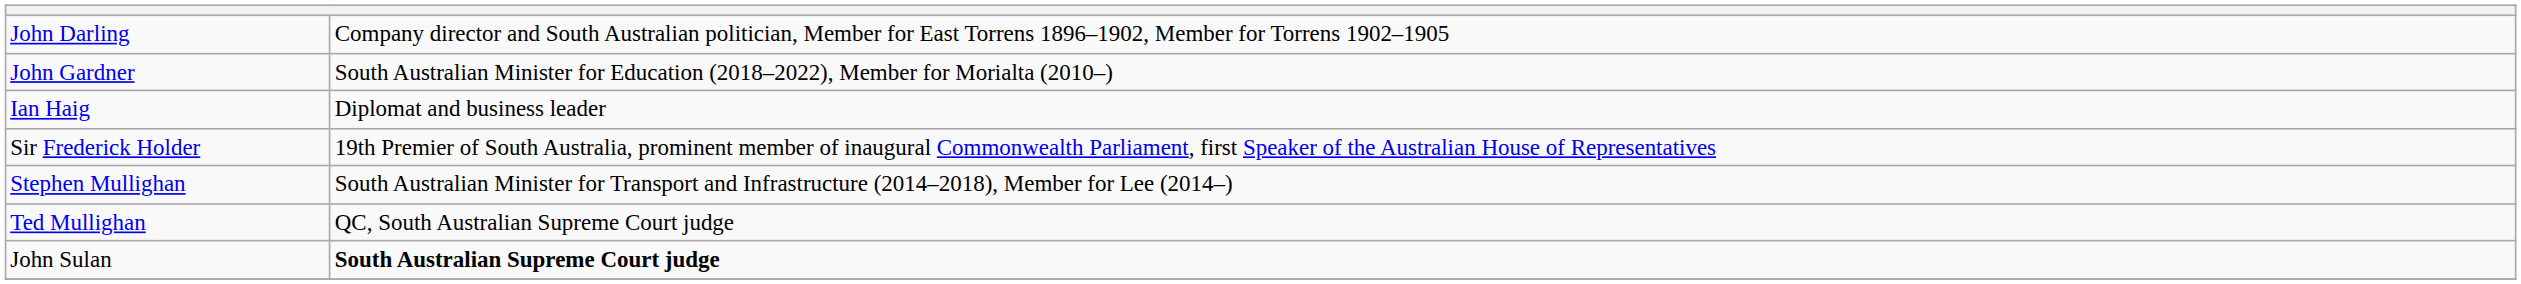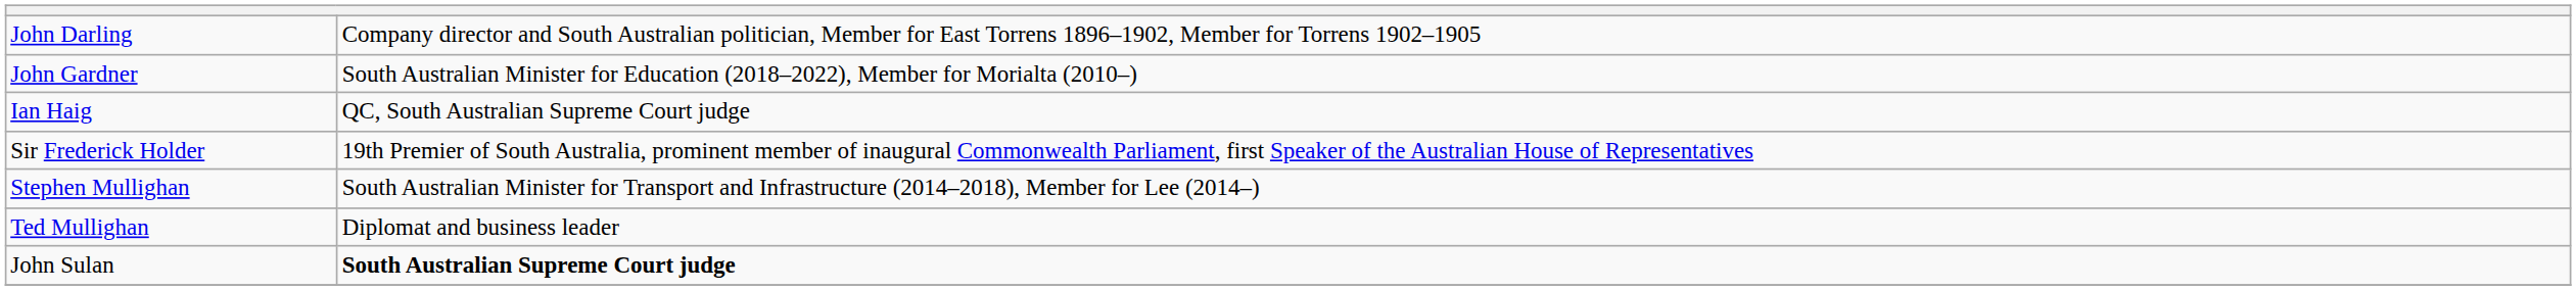 <table class="wikitable floatleft mw-collapsible mw-collapsed" border= "1" style= "width:95%; font-size: 86%; float:left; margin-left:2em; margin-right:2em; margin-bottom:2em">
 <tr>
 <th colspan="2"></th>
 </tr>
 <tr>
 <td><a href='#'>John Darling</a></td>
 <td>Company director and South Australian politician, Member for East Torrens 1896–1902, Member for Torrens 1902–1905</td>
 </tr>
 <tr>
 <td><a href='#'>John Gardner</a> </td>
 <td>South Australian Minister for Education (2018–2022), Member for Morialta (2010–)</td>
 </tr>
 <tr>
 <td><a href='#'>Ian Haig</a> </td>
-<td>Diplomat and business leader</td>
+<td>QC, South Australian Supreme Court judge</td>
 </tr>
 <tr>
 <td>Sir <a href='#'>Frederick Holder</a> </td>
 <td>19th Premier of South Australia, prominent member of inaugural <a href='#'>Commonwealth Parliament</a>, first <a href='#'>Speaker of the Australian House of Representatives</a></td>
 </tr>
 <tr>
 <td><a href='#'>Stephen Mullighan</a> </td>
 <td>South Australian Minister for Transport and Infrastructure (2014–2018), Member for Lee (2014–)</td>
 </tr>
 <tr>
 <td><a href='#'>Ted Mullighan</a></td>
-<td>QC, South Australian Supreme Court judge</td>
+<td>Diplomat and business leader</td>
 </tr>
 <tr>
 <td>John Sulan</td>
 <td><strong>South Australian Supreme Court judge</strong></td>
 </tr>
 <tr>
 </tr>
 </table>
